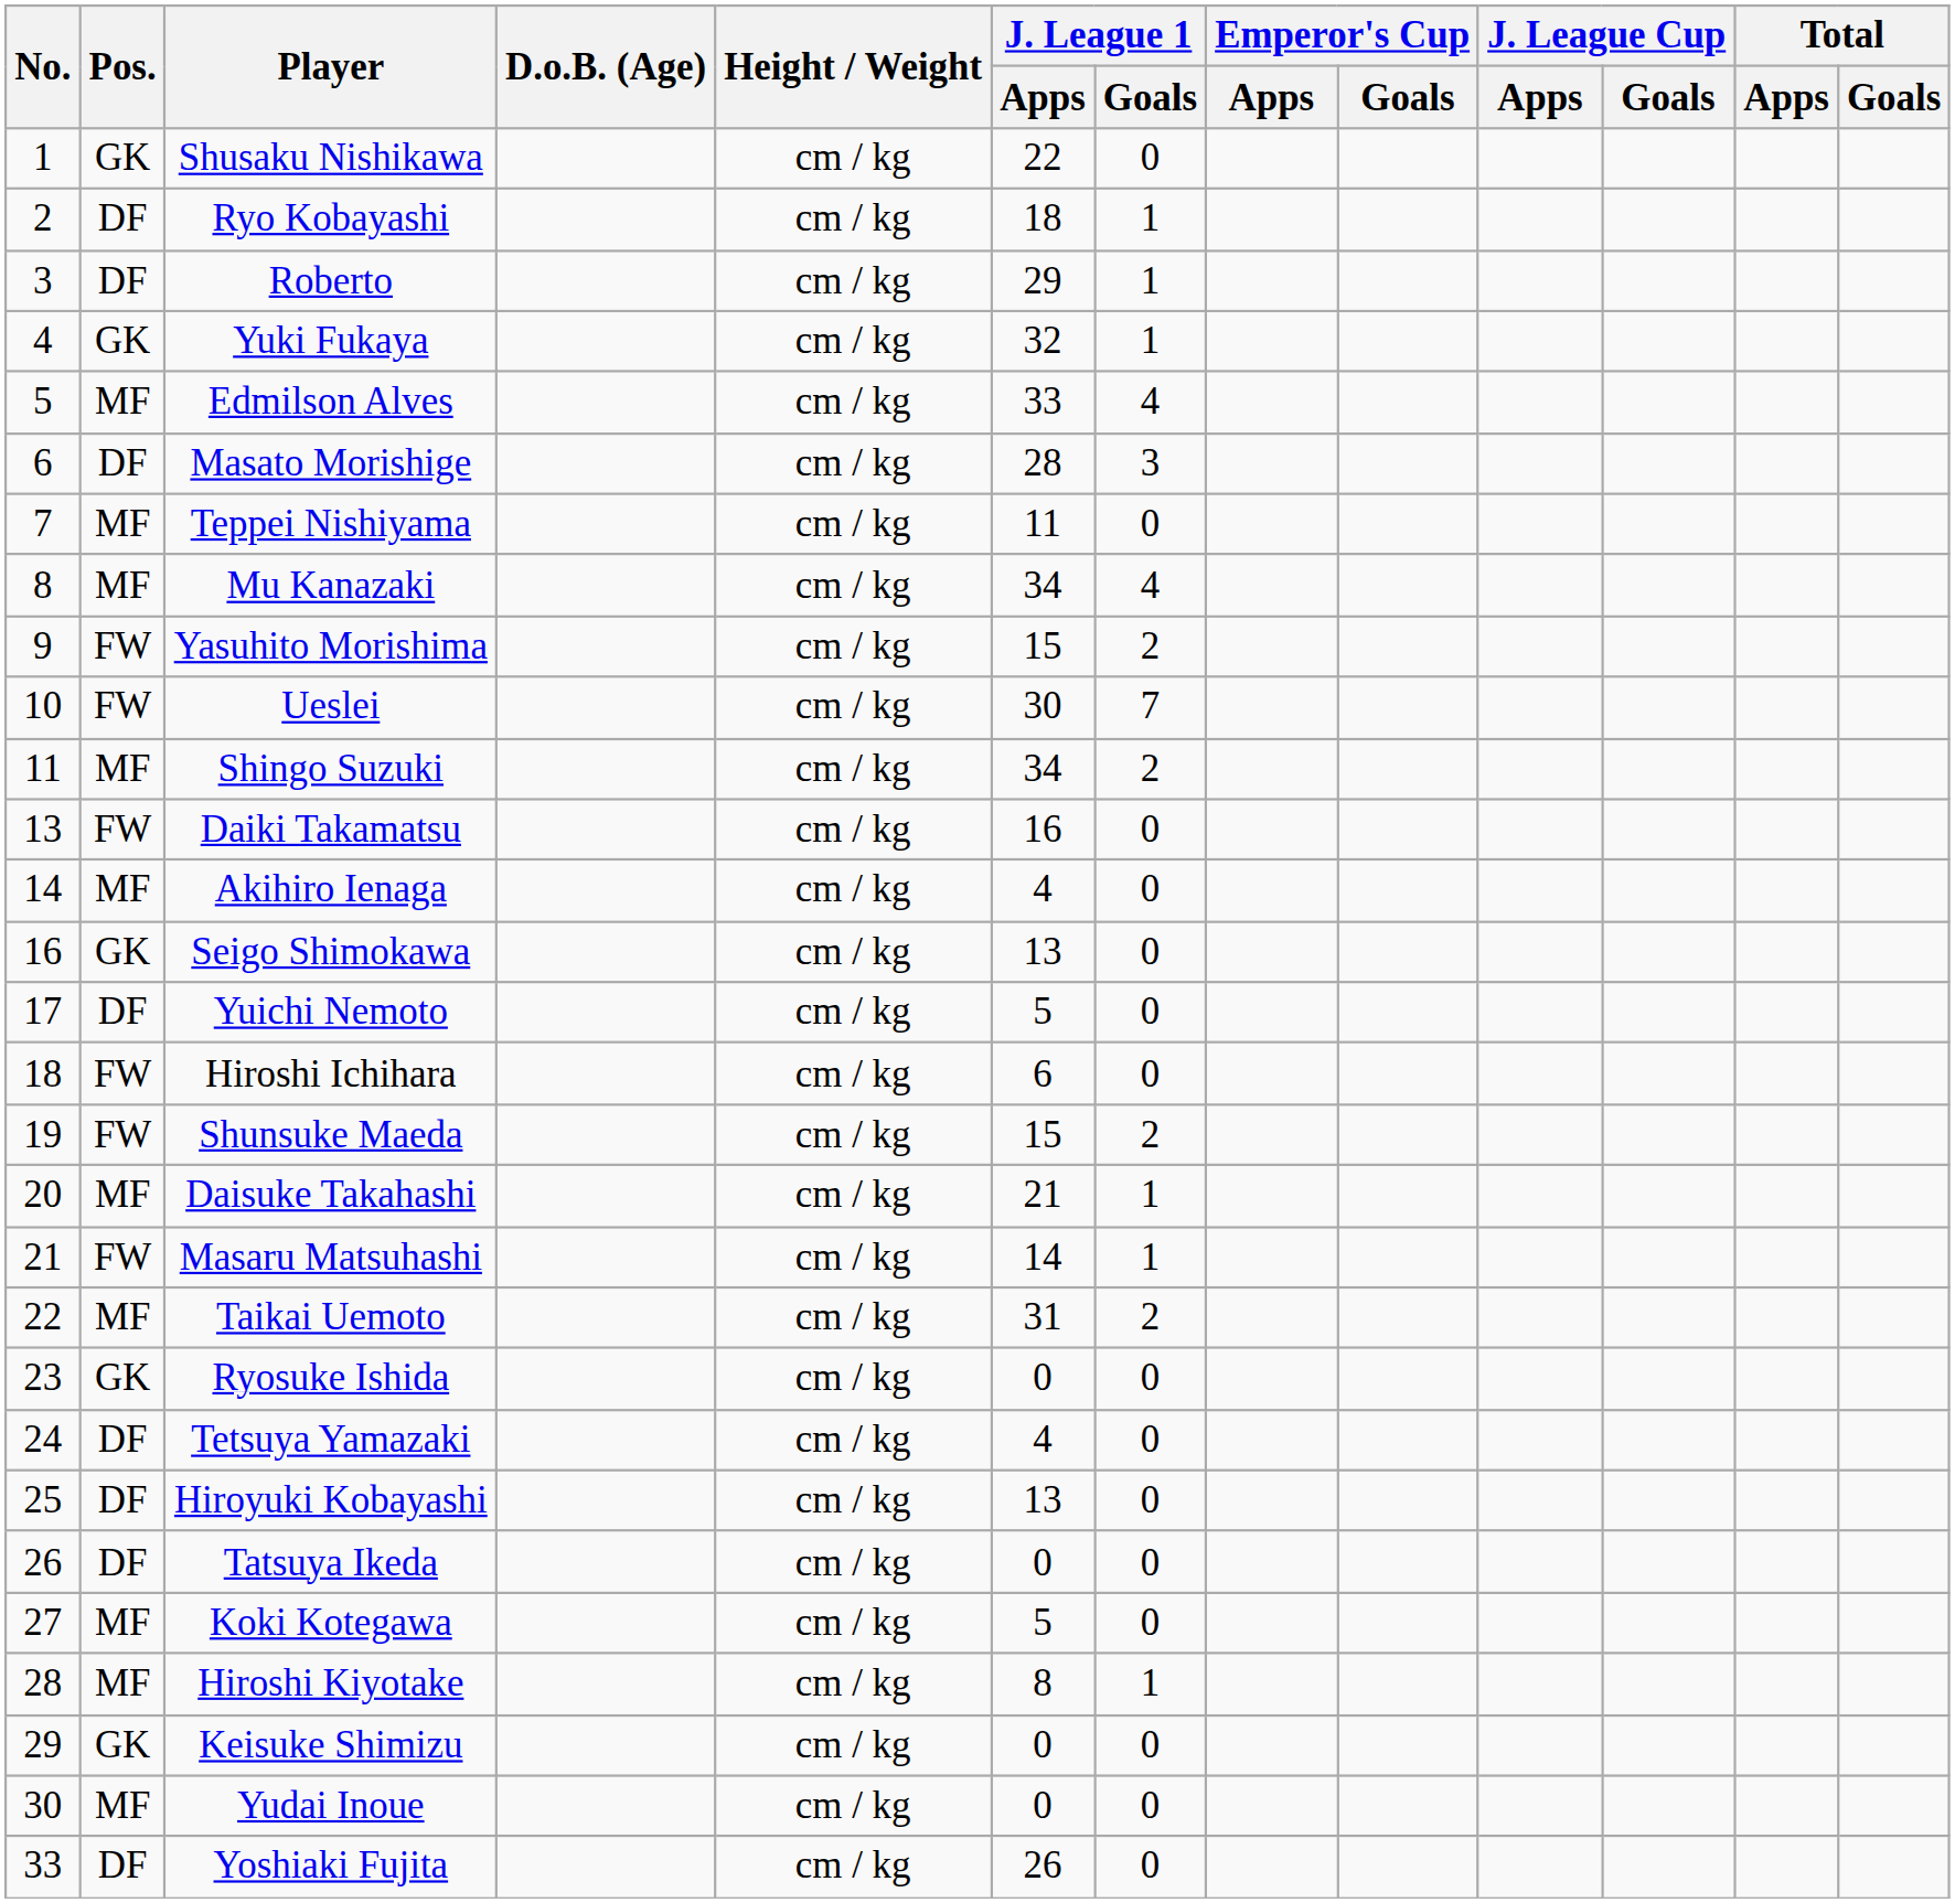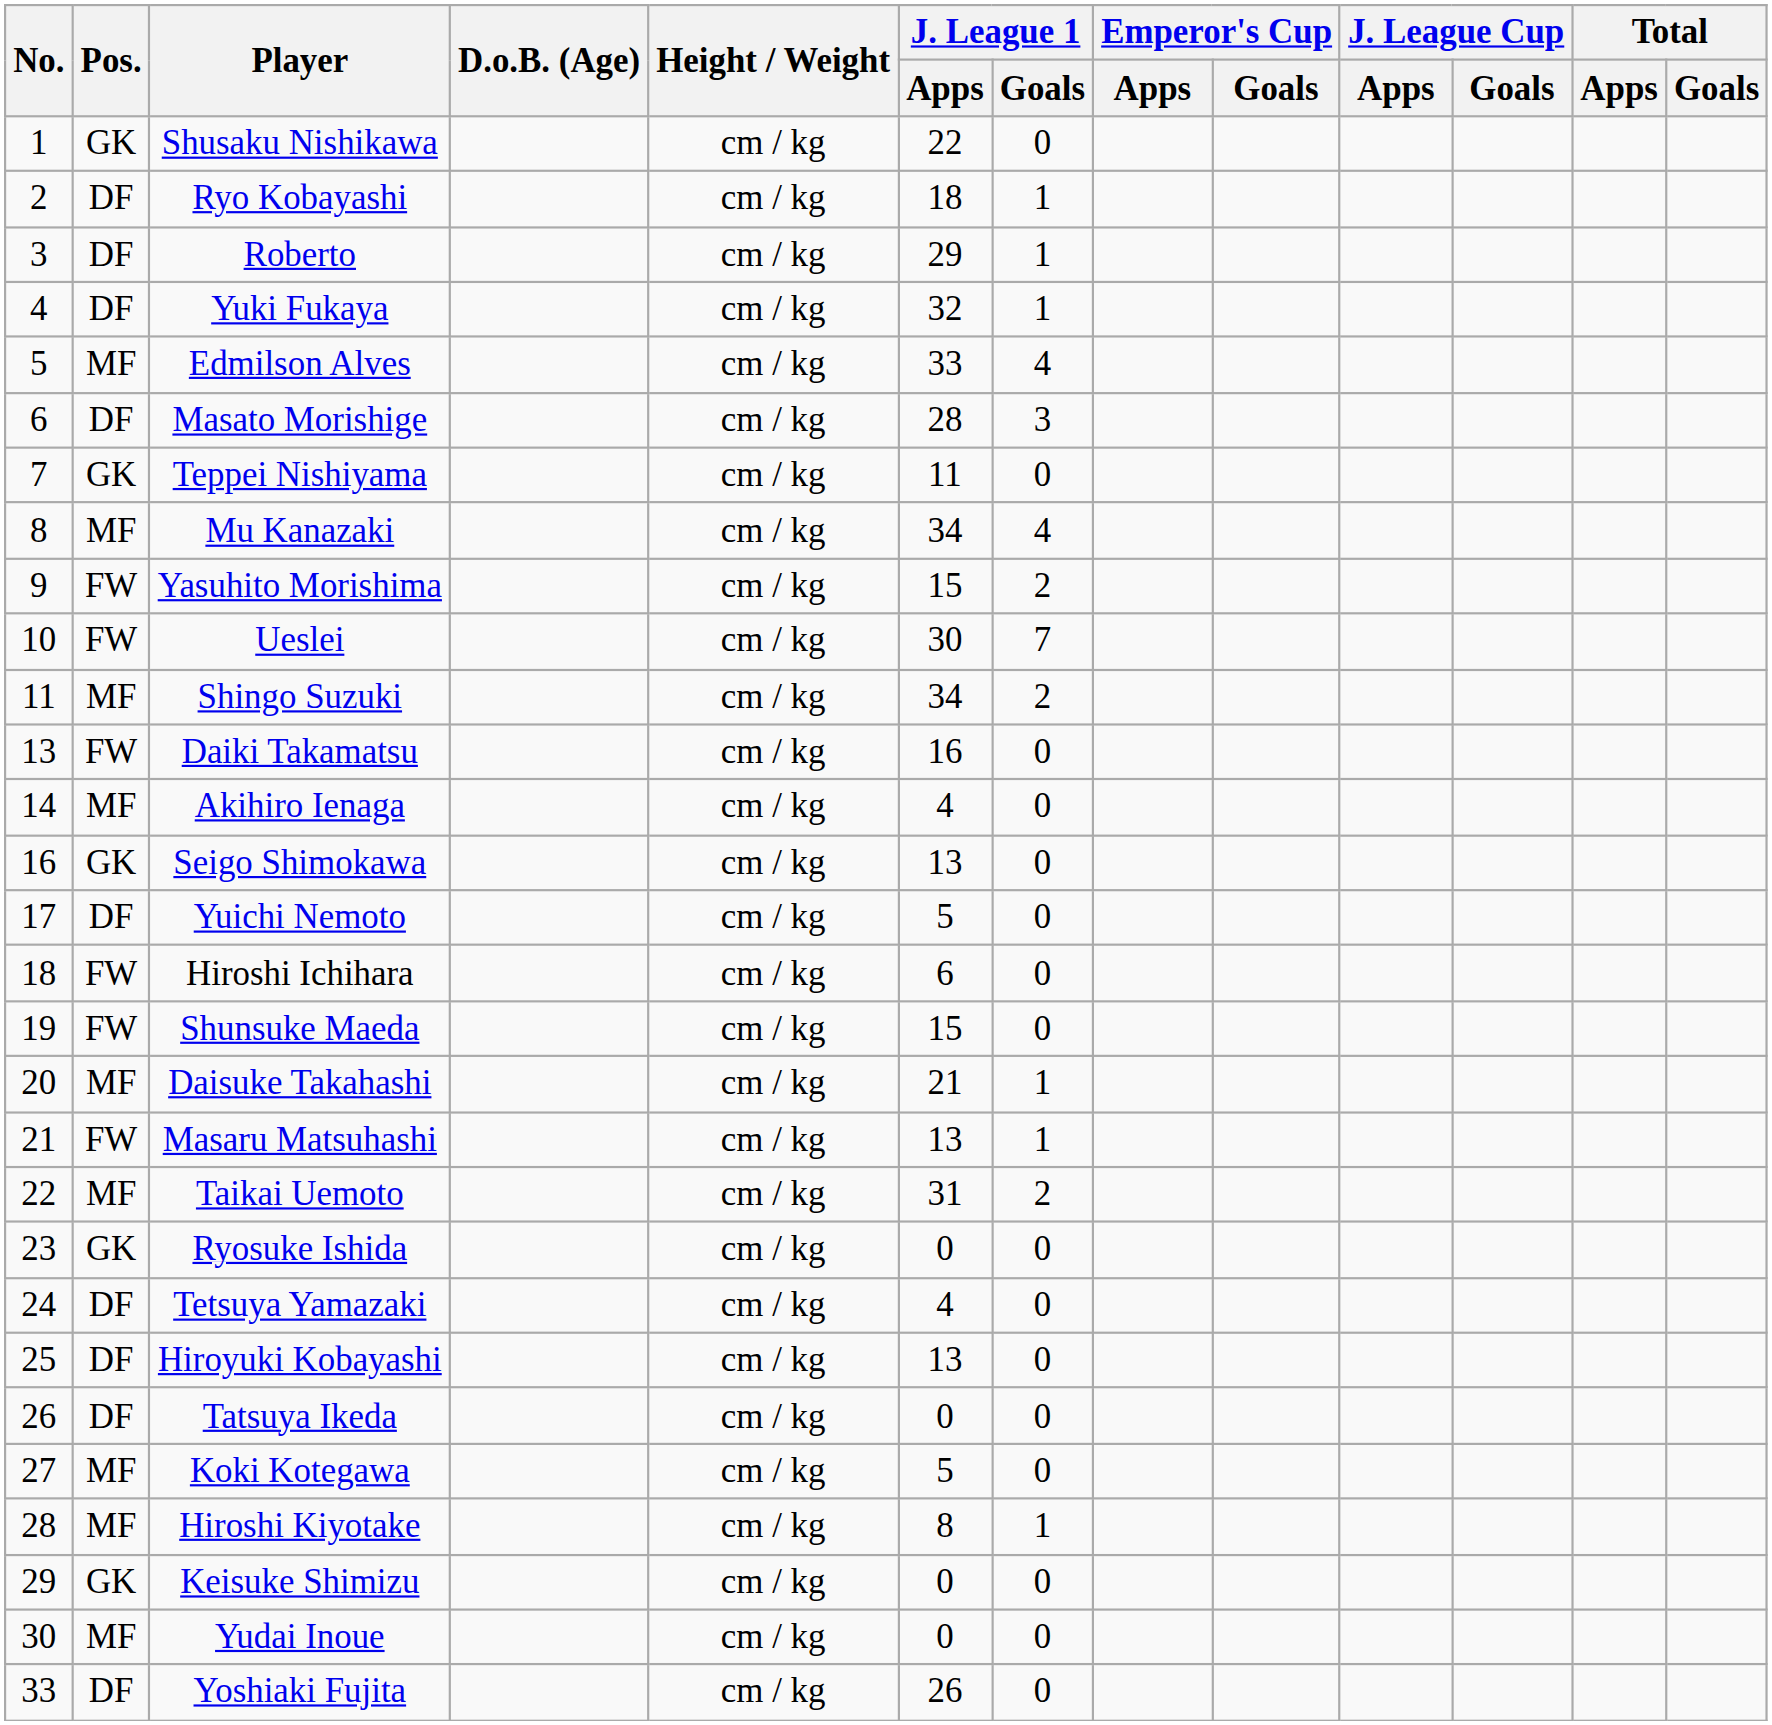 <table class="wikitable" style="text-align:center;">
 <tr>
 <th rowspan="2">No.</th>
 <th rowspan="2">Pos.</th>
 <th rowspan="2">Player</th>
 <th rowspan="2">D.o.B. (Age)</th>
 <th rowspan="2">Height / Weight</th>
 <th colspan="2"><a href='#'>J. League 1</a></th>
 <th colspan="2"><a href='#'>Emperor's Cup</a></th>
 <th colspan="2"><a href='#'>J. League Cup</a></th>
 <th colspan="2">Total</th>
 </tr>
 <tr>
 <th>Apps</th>
 <th>Goals</th>
 <th>Apps</th>
 <th>Goals</th>
 <th>Apps</th>
 <th>Goals</th>
 <th>Apps</th>
 <th>Goals</th>
 </tr>
 <tr>
 <td>1</td>
 <td>GK</td>
 <td><a href='#'>Shusaku Nishikawa</a></td>
 <td></td>
 <td>cm / kg</td>
 <td>22</td>
 <td>0</td>
 <td></td>
 <td></td>
 <td></td>
 <td></td>
 <td></td>
 <td></td>
 </tr>
 <tr>
 <td>2</td>
 <td>DF</td>
 <td><a href='#'>Ryo Kobayashi</a></td>
 <td></td>
 <td>cm / kg</td>
 <td>18</td>
 <td>1</td>
 <td></td>
 <td></td>
 <td></td>
 <td></td>
 <td></td>
 <td></td>
 </tr>
 <tr>
 <td>3</td>
 <td>DF</td>
 <td><a href='#'>Roberto</a></td>
 <td></td>
 <td>cm / kg</td>
 <td>29</td>
 <td>1</td>
 <td></td>
 <td></td>
 <td></td>
 <td></td>
 <td></td>
 <td></td>
 </tr>
 <tr>
 <td>4</td>
-<td>GK</td>
+<td>DF</td>
 <td><a href='#'>Yuki Fukaya</a></td>
 <td></td>
 <td>cm / kg</td>
 <td>32</td>
 <td>1</td>
 <td></td>
 <td></td>
 <td></td>
 <td></td>
 <td></td>
 <td></td>
 </tr>
 <tr>
 <td>5</td>
 <td>MF</td>
 <td><a href='#'>Edmilson Alves</a></td>
 <td></td>
 <td>cm / kg</td>
 <td>33</td>
 <td>4</td>
 <td></td>
 <td></td>
 <td></td>
 <td></td>
 <td></td>
 <td></td>
 </tr>
 <tr>
 <td>6</td>
 <td>DF</td>
 <td><a href='#'>Masato Morishige</a></td>
 <td></td>
 <td>cm / kg</td>
 <td>28</td>
 <td>3</td>
 <td></td>
 <td></td>
 <td></td>
 <td></td>
 <td></td>
 <td></td>
 </tr>
 <tr>
 <td>7</td>
-<td>MF</td>
+<td>GK</td>
 <td><a href='#'>Teppei Nishiyama</a></td>
 <td></td>
 <td>cm / kg</td>
 <td>11</td>
 <td>0</td>
 <td></td>
 <td></td>
 <td></td>
 <td></td>
 <td></td>
 <td></td>
 </tr>
 <tr>
 <td>8</td>
 <td>MF</td>
 <td><a href='#'>Mu Kanazaki</a></td>
 <td></td>
 <td>cm / kg</td>
 <td>34</td>
 <td>4</td>
 <td></td>
 <td></td>
 <td></td>
 <td></td>
 <td></td>
 <td></td>
 </tr>
 <tr>
 <td>9</td>
 <td>FW</td>
 <td><a href='#'>Yasuhito Morishima</a></td>
 <td></td>
 <td>cm / kg</td>
 <td>15</td>
 <td>2</td>
 <td></td>
 <td></td>
 <td></td>
 <td></td>
 <td></td>
 <td></td>
 </tr>
 <tr>
 <td>10</td>
 <td>FW</td>
 <td><a href='#'>Ueslei</a></td>
 <td></td>
 <td>cm / kg</td>
 <td>30</td>
 <td>7</td>
 <td></td>
 <td></td>
 <td></td>
 <td></td>
 <td></td>
 <td></td>
 </tr>
 <tr>
 <td>11</td>
 <td>MF</td>
 <td><a href='#'>Shingo Suzuki</a></td>
 <td></td>
 <td>cm / kg</td>
 <td>34</td>
 <td>2</td>
 <td></td>
 <td></td>
 <td></td>
 <td></td>
 <td></td>
 <td></td>
 </tr>
 <tr>
 <td>13</td>
 <td>FW</td>
 <td><a href='#'>Daiki Takamatsu</a></td>
 <td></td>
 <td>cm / kg</td>
 <td>16</td>
 <td>0</td>
 <td></td>
 <td></td>
 <td></td>
 <td></td>
 <td></td>
 <td></td>
 </tr>
 <tr>
 <td>14</td>
 <td>MF</td>
 <td><a href='#'>Akihiro Ienaga</a></td>
 <td></td>
 <td>cm / kg</td>
 <td>4</td>
 <td>0</td>
 <td></td>
 <td></td>
 <td></td>
 <td></td>
 <td></td>
 <td></td>
 </tr>
 <tr>
 <td>16</td>
 <td>GK</td>
 <td><a href='#'>Seigo Shimokawa</a></td>
 <td></td>
 <td>cm / kg</td>
 <td>13</td>
 <td>0</td>
 <td></td>
 <td></td>
 <td></td>
 <td></td>
 <td></td>
 <td></td>
 </tr>
 <tr>
 <td>17</td>
 <td>DF</td>
 <td><a href='#'>Yuichi Nemoto</a></td>
 <td></td>
 <td>cm / kg</td>
 <td>5</td>
 <td>0</td>
 <td></td>
 <td></td>
 <td></td>
 <td></td>
 <td></td>
 <td></td>
 </tr>
 <tr>
 <td>18</td>
 <td>FW</td>
 <td>Hiroshi Ichihara</td>
 <td></td>
 <td>cm / kg</td>
 <td>6</td>
 <td>0</td>
 <td></td>
 <td></td>
 <td></td>
 <td></td>
 <td></td>
 <td></td>
 </tr>
 <tr>
 <td>19</td>
 <td>FW</td>
 <td><a href='#'>Shunsuke Maeda</a></td>
 <td></td>
 <td>cm / kg</td>
 <td>15</td>
-<td>2</td>
+<td>0</td>
 <td></td>
 <td></td>
 <td></td>
 <td></td>
 <td></td>
 <td></td>
 </tr>
 <tr>
 <td>20</td>
 <td>MF</td>
 <td><a href='#'>Daisuke Takahashi</a></td>
 <td></td>
 <td>cm / kg</td>
 <td>21</td>
 <td>1</td>
 <td></td>
 <td></td>
 <td></td>
 <td></td>
 <td></td>
 <td></td>
 </tr>
 <tr>
 <td>21</td>
 <td>FW</td>
 <td><a href='#'>Masaru Matsuhashi</a></td>
 <td></td>
 <td>cm / kg</td>
-<td>14</td>
+<td>13</td>
 <td>1</td>
 <td></td>
 <td></td>
 <td></td>
 <td></td>
 <td></td>
 <td></td>
 </tr>
 <tr>
 <td>22</td>
 <td>MF</td>
 <td><a href='#'>Taikai Uemoto</a></td>
 <td></td>
 <td>cm / kg</td>
 <td>31</td>
 <td>2</td>
 <td></td>
 <td></td>
 <td></td>
 <td></td>
 <td></td>
 <td></td>
 </tr>
 <tr>
 <td>23</td>
 <td>GK</td>
 <td><a href='#'>Ryosuke Ishida</a></td>
 <td></td>
 <td>cm / kg</td>
 <td>0</td>
 <td>0</td>
 <td></td>
 <td></td>
 <td></td>
 <td></td>
 <td></td>
 <td></td>
 </tr>
 <tr>
 <td>24</td>
 <td>DF</td>
 <td><a href='#'>Tetsuya Yamazaki</a></td>
 <td></td>
 <td>cm / kg</td>
 <td>4</td>
 <td>0</td>
 <td></td>
 <td></td>
 <td></td>
 <td></td>
 <td></td>
 <td></td>
 </tr>
 <tr>
 <td>25</td>
 <td>DF</td>
 <td><a href='#'>Hiroyuki Kobayashi</a></td>
 <td></td>
 <td>cm / kg</td>
 <td>13</td>
 <td>0</td>
 <td></td>
 <td></td>
 <td></td>
 <td></td>
 <td></td>
 <td></td>
 </tr>
 <tr>
 <td>26</td>
 <td>DF</td>
 <td><a href='#'>Tatsuya Ikeda</a></td>
 <td></td>
 <td>cm / kg</td>
 <td>0</td>
 <td>0</td>
 <td></td>
 <td></td>
 <td></td>
 <td></td>
 <td></td>
 <td></td>
 </tr>
 <tr>
 <td>27</td>
 <td>MF</td>
 <td><a href='#'>Koki Kotegawa</a></td>
 <td></td>
 <td>cm / kg</td>
 <td>5</td>
 <td>0</td>
 <td></td>
 <td></td>
 <td></td>
 <td></td>
 <td></td>
 <td></td>
 </tr>
 <tr>
 <td>28</td>
 <td>MF</td>
 <td><a href='#'>Hiroshi Kiyotake</a></td>
 <td></td>
 <td>cm / kg</td>
 <td>8</td>
 <td>1</td>
 <td></td>
 <td></td>
 <td></td>
 <td></td>
 <td></td>
 <td></td>
 </tr>
 <tr>
 <td>29</td>
 <td>GK</td>
 <td><a href='#'>Keisuke Shimizu</a></td>
 <td></td>
 <td>cm / kg</td>
 <td>0</td>
 <td>0</td>
 <td></td>
 <td></td>
 <td></td>
 <td></td>
 <td></td>
 <td></td>
 </tr>
 <tr>
 <td>30</td>
 <td>MF</td>
 <td><a href='#'>Yudai Inoue</a></td>
 <td></td>
 <td>cm / kg</td>
 <td>0</td>
 <td>0</td>
 <td></td>
 <td></td>
 <td></td>
 <td></td>
 <td></td>
 <td></td>
 </tr>
 <tr>
 <td>33</td>
 <td>DF</td>
 <td><a href='#'>Yoshiaki Fujita</a></td>
 <td></td>
 <td>cm / kg</td>
 <td>26</td>
 <td>0</td>
 <td></td>
 <td></td>
 <td></td>
 <td></td>
 <td></td>
 <td></td>
 </tr>
 </table>
